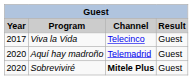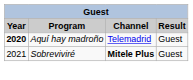 <table class="wikitable" style="font-size: 90%;">
 <tr>
 <th colspan="4" style="background:#B0C4DE;">Guest</th>
 </tr>
 <tr>
 <th style="background: #CCCCCC;">Year</th>
 <th style="background: #CCCCCC;">Program</th>
 <th style="background: #CCCCCC;">Channel</th>
 <th style="background: #CCCCCC;">Result</th>
 </tr>
 <tr>
-<td>2017</td>
-<td><em>Viva la Vida</em></td>
-<td><a href='#'>Telecinco</a></td>
-<td>Guest</td>
-</tr>
-<tr>
-<td>2020</td>
+<td><strong>2020</strong></td>
 <td><em>Aquí hay madroño</em></td>
 <td><a href='#'>Telemadrid</a></td>
 <td>Guest</td>
 </tr>
 <tr>
-<td>2020</td>
+<td>2021</td>
 <td><em>Sobreviviré</em></td>
 <td><strong>Mitele Plus</strong></td>
 <td>Guest</td>
 </tr>
 </table>
